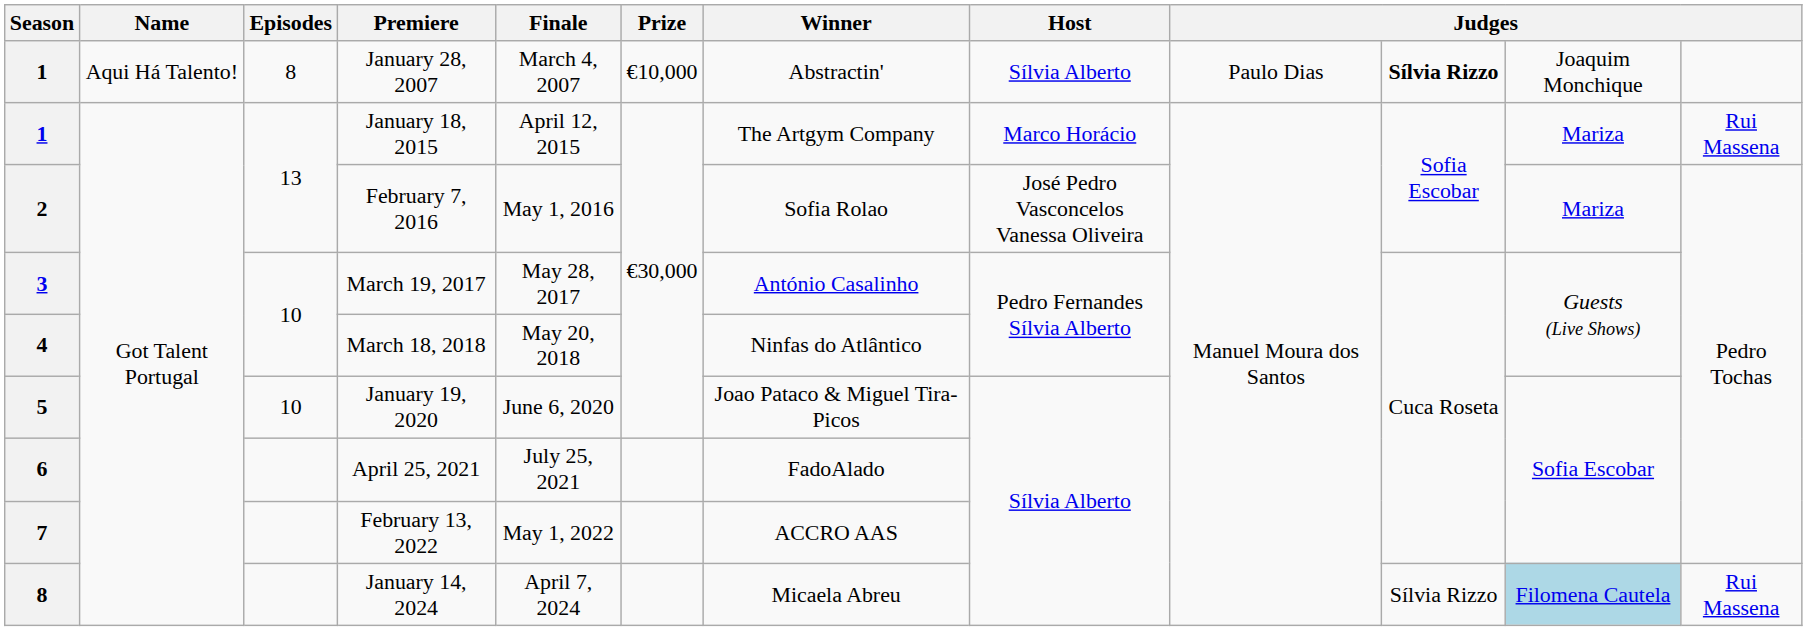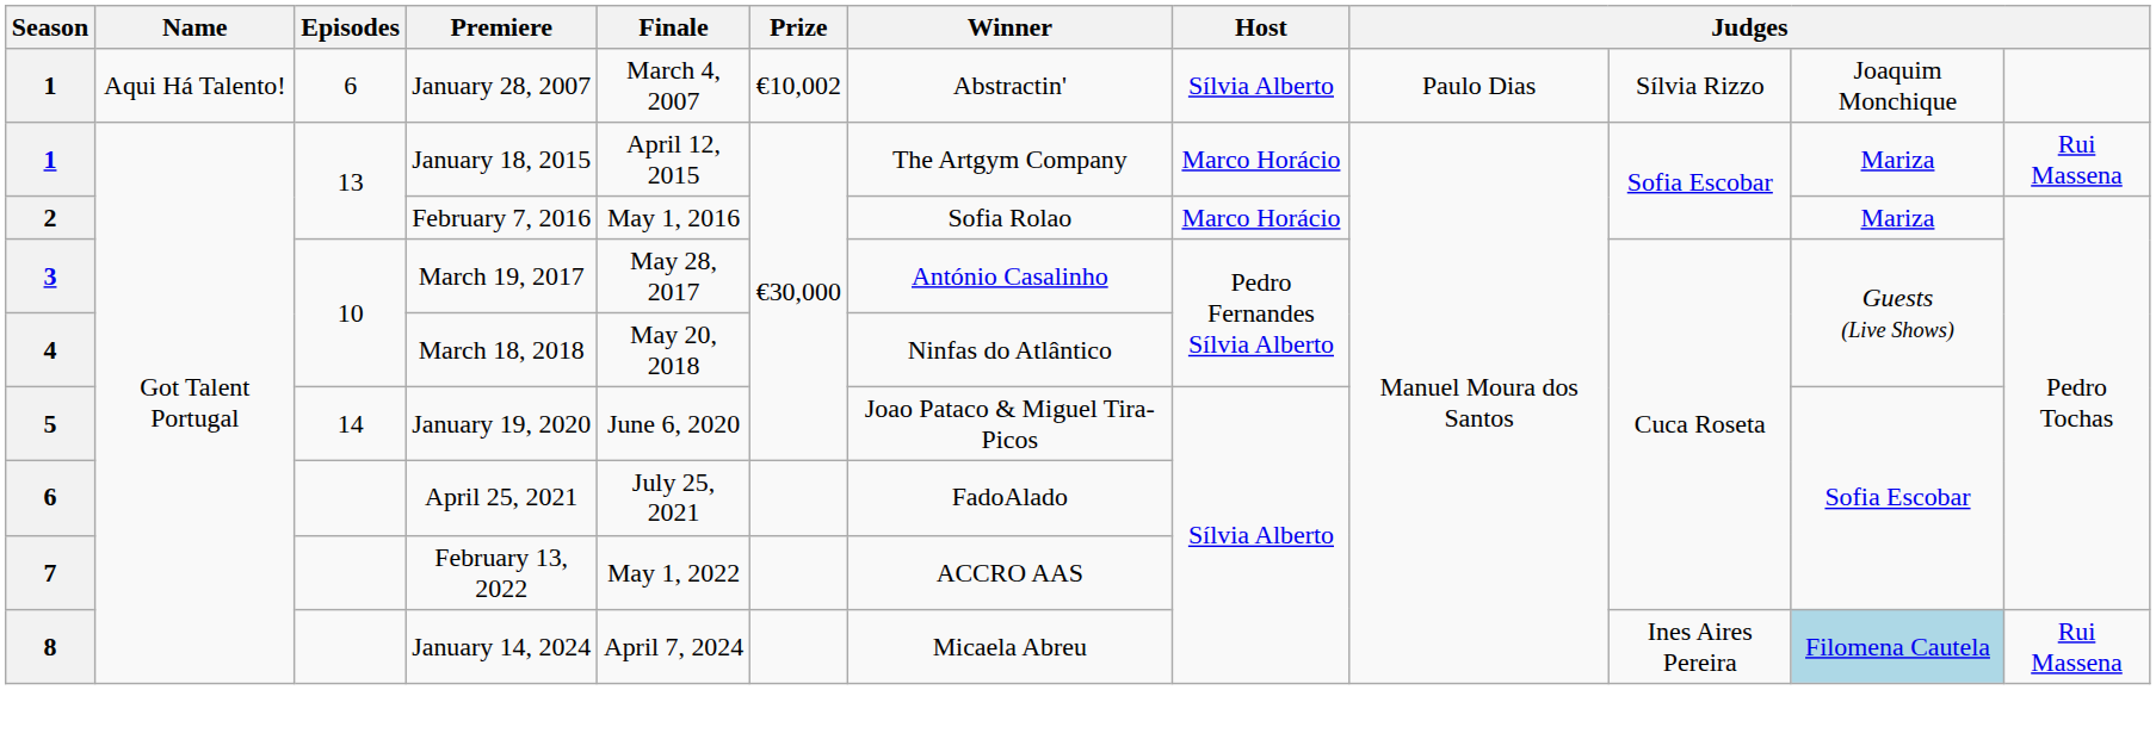 <table class="wikitable" style="text-align:center; font-size:95%;">
 <tr>
 <th>Season</th>
 <th>Name</th>
 <th>Episodes</th>
 <th>Premiere</th>
 <th>Finale</th>
 <th>Prize</th>
 <th>Winner</th>
 <th>Host</th>
 <th colspan="4">Judges</th>
 </tr>
 <tr>
 <th scope="row">1</th>
 <td>Aqui Há Talento!</td>
-<td>8</td>
+<td>6</td>
 <td>January 28, 2007</td>
 <td>March 4, 2007</td>
-<td>€10,000</td>
+<td>€10,002</td>
 <td>Abstractin'</td>
 <td><a href='#'>Sílvia Alberto</a></td>
 <td>Paulo Dias</td>
-<td><strong>Sílvia Rizzo</strong></td>
+<td>Sílvia Rizzo</td>
 <td>Joaquim Monchique</td>
 <td></td>
 </tr>
 <tr>
 <th scope="row"><a href='#'>1</a></th>
 <td rowspan="8">Got Talent Portugal</td>
 <td rowspan="2">13</td>
 <td>January 18, 2015</td>
 <td>April 12, 2015</td>
 <td rowspan="5">€30,000 </td>
 <td>The Artgym Company</td>
 <td><a href='#'>Marco Horácio</a></td>
 <td rowspan="8">Manuel Moura dos Santos</td>
 <td rowspan="2"><a href='#'>Sofia Escobar</a></td>
 <td><a href='#'>Mariza</a></td>
 <td><a href='#'>Rui Massena</a></td>
 </tr>
 <tr>
 <th scope="row">2</th>
 <td>February 7, 2016</td>
 <td>May 1, 2016</td>
 <td>Sofia Rolao</td>
-<td>José Pedro Vasconcelos<br>Vanessa Oliveira</td>
+<td><a href='#'>Marco Horácio</a></td>
 <td><a href='#'>Mariza</a></td>
 <td rowspan="6">Pedro Tochas</td>
 </tr>
 <tr>
 <th scope="row"><a href='#'>3</a></th>
 <td rowspan="2">10</td>
 <td>March 19, 2017</td>
 <td>May 28, 2017</td>
 <td><a href='#'>António Casalinho</a></td>
 <td rowspan="2">Pedro Fernandes<br><a href='#'>Sílvia Alberto</a></td>
 <td rowspan="5">Cuca Roseta</td>
 <td rowspan="2"><em>Guests</em><br><em><small>(Live Shows)</small></em></td>
 </tr>
 <tr>
 <th>4</th>
 <td>March 18, 2018</td>
 <td>May 20, 2018</td>
 <td>Ninfas do Atlântico</td>
 </tr>
 <tr>
 <th>5</th>
-<td>10</td>
+<td>14</td>
 <td>January 19, 2020</td>
 <td>June 6, 2020</td>
 <td>Joao Pataco & Miguel Tira-Picos</td>
 <td rowspan="5"><a href='#'>Sílvia Alberto</a></td>
 <td rowspan="3"><a href='#'>Sofia Escobar</a></td>
 </tr>
 <tr>
 <th>6</th>
 <td></td>
 <td>April 25, 2021</td>
 <td>July 25, 2021</td>
 <td></td>
 <td>FadoAlado</td>
 </tr>
 <tr>
 <th>7</th>
 <td></td>
 <td>February 13, 2022</td>
 <td>May 1, 2022</td>
 <td></td>
 <td>ACCRO AAS</td>
 </tr>
 <tr>
 <th>8</th>
 <td></td>
 <td>January 14, 2024</td>
 <td>April 7, 2024</td>
 <td></td>
 <td>Micaela Abreu</td>
-<td>Sílvia Rizzo</td>
+<td>Ines Aires Pereira</td>
 <td style="background: lightblue;"><a href='#'>Filomena Cautela</a></td>
 <td><a href='#'>Rui Massena</a></td>
 </tr>
 </table>
